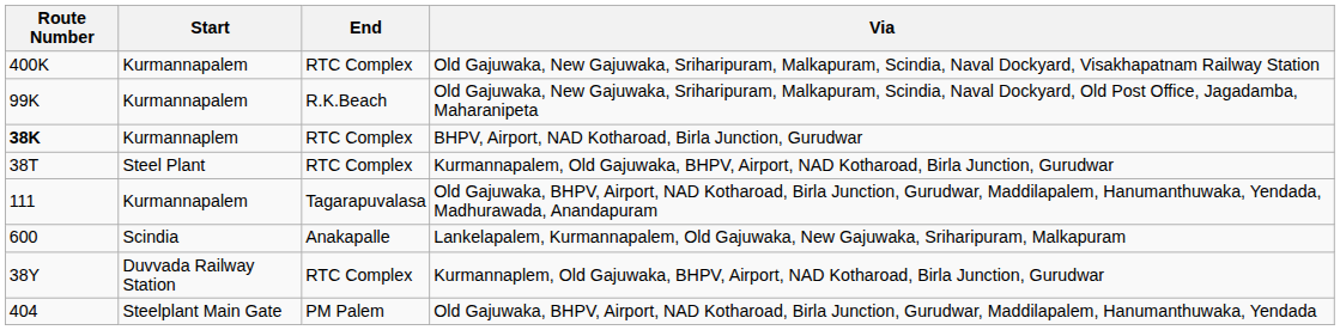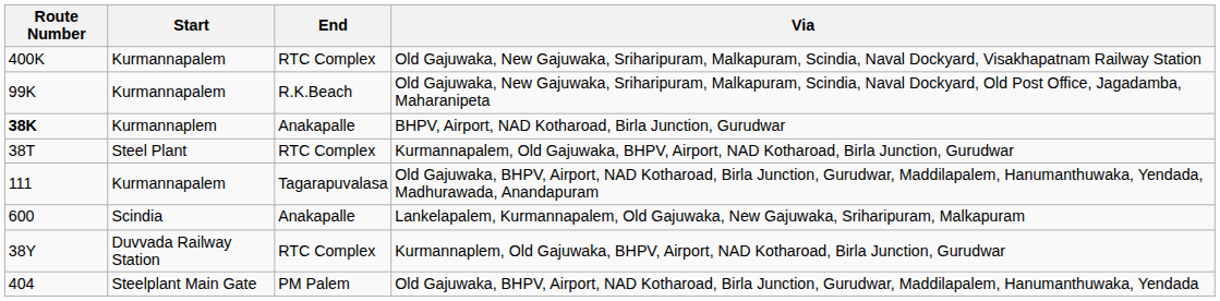 <table class="sortable wikitable">
 <tr>
 <th>Route Number</th>
 <th>Start</th>
 <th>End</th>
 <th>Via</th>
 </tr>
 <tr>
 <td>400K</td>
 <td>Kurmannapalem</td>
 <td>RTC Complex</td>
 <td>Old Gajuwaka, New Gajuwaka, Sriharipuram, Malkapuram, Scindia, Naval Dockyard, Visakhapatnam Railway Station</td>
 </tr>
 <tr>
 <td>99K</td>
 <td>Kurmannapalem</td>
 <td>R.K.Beach</td>
 <td>Old Gajuwaka, New Gajuwaka, Sriharipuram, Malkapuram, Scindia, Naval Dockyard, Old Post Office, Jagadamba, Maharanipeta</td>
 </tr>
 <tr>
 <td><strong>38K</strong></td>
 <td>Kurmannaplem</td>
-<td>RTC Complex</td>
+<td>Anakapalle</td>
 <td>BHPV, Airport, NAD Kotharoad, Birla Junction, Gurudwar</td>
 </tr>
 <tr>
 <td>38T</td>
 <td>Steel Plant</td>
 <td>RTC Complex</td>
 <td>Kurmannapalem, Old Gajuwaka, BHPV, Airport, NAD Kotharoad, Birla Junction, Gurudwar</td>
 </tr>
 <tr>
 <td>111</td>
 <td>Kurmannapalem</td>
 <td>Tagarapuvalasa</td>
 <td>Old Gajuwaka, BHPV, Airport, NAD Kotharoad, Birla Junction, Gurudwar, Maddilapalem, Hanumanthuwaka, Yendada, Madhurawada, Anandapuram</td>
 </tr>
 <tr>
 <td>600</td>
 <td>Scindia</td>
 <td>Anakapalle</td>
 <td>Lankelapalem, Kurmannapalem, Old Gajuwaka, New Gajuwaka, Sriharipuram, Malkapuram</td>
 </tr>
 <tr>
 <td>38Y</td>
 <td>Duvvada Railway Station</td>
 <td>RTC Complex</td>
 <td>Kurmannaplem, Old Gajuwaka, BHPV, Airport, NAD Kotharoad, Birla Junction, Gurudwar</td>
 </tr>
 <tr>
 <td>404</td>
 <td>Steelplant Main Gate</td>
 <td>PM Palem</td>
 <td>Old Gajuwaka, BHPV, Airport, NAD Kotharoad, Birla Junction, Gurudwar, Maddilapalem, Hanumanthuwaka, Yendada</td>
 </tr>
 </table>
